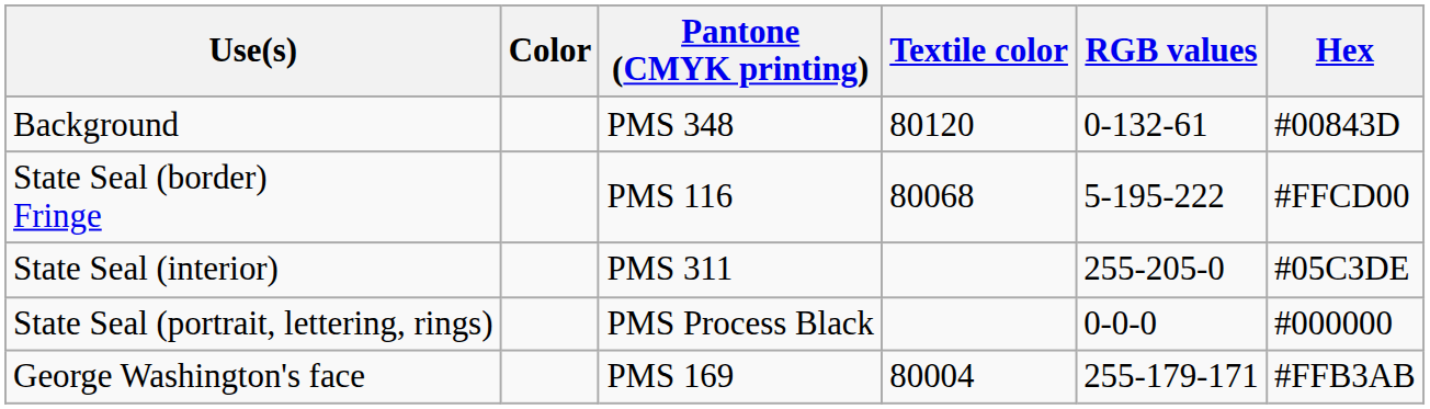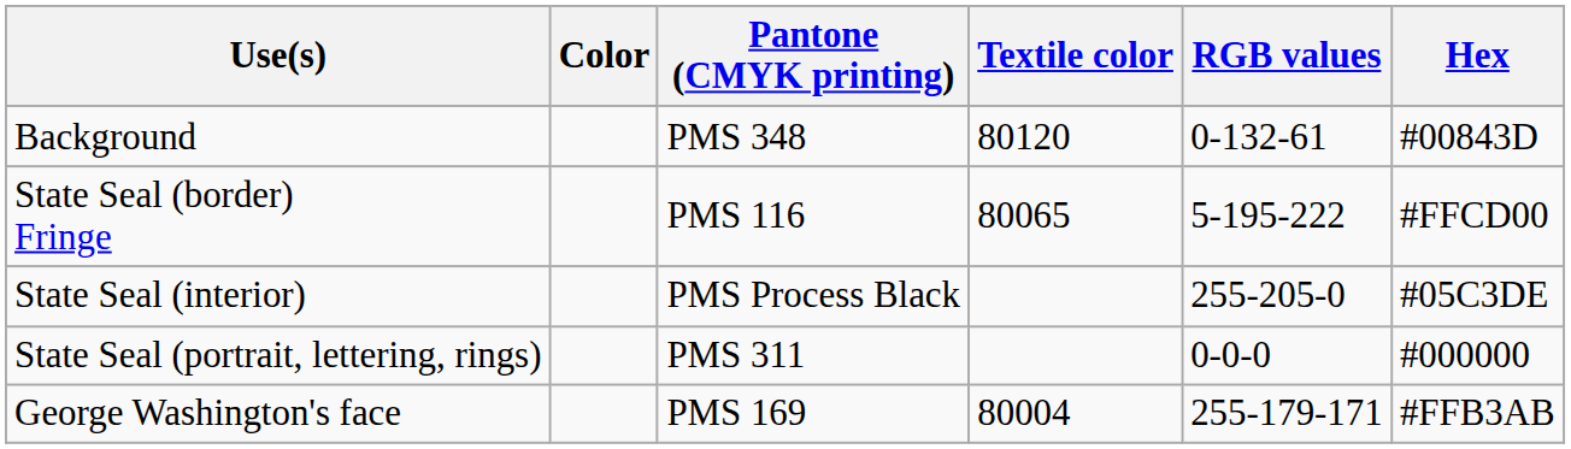 <table class="wikitable">
 <tr>
 <th>Use(s)</th>
 <th>Color</th>
 <th><a href='#'>Pantone</a><br>(<a href='#'>CMYK printing</a>)</th>
 <th><a href='#'>Textile color</a></th>
 <th><a href='#'>RGB values</a></th>
 <th><a href='#'>Hex</a></th>
 </tr>
 <tr>
 <td nowrap>Background</td>
 <td nowrap></td>
 <td>PMS 348</td>
 <td>80120</td>
 <td>0-132-61</td>
 <td>#00843D</td>
 </tr>
 <tr>
 <td nowrap>State Seal (border)<br><a href='#'>Fringe</a></td>
 <td nowrap></td>
 <td>PMS 116</td>
-<td>80068</td>
+<td>80065</td>
 <td>5-195-222</td>
 <td>#FFCD00</td>
 </tr>
 <tr>
 <td nowrap>State Seal (interior)</td>
 <td nowrap></td>
-<td>PMS 311</td>
+<td>PMS Process Black</td>
 <td></td>
 <td>255-205-0</td>
 <td>#05C3DE</td>
 </tr>
 <tr>
 <td nowrap>State Seal (portrait, lettering, rings)</td>
 <td nowrap></td>
-<td>PMS Process Black</td>
+<td>PMS 311</td>
 <td></td>
 <td>0-0-0</td>
 <td>#000000</td>
 </tr>
 <tr>
 <td nowrap>George Washington's face</td>
 <td nowrap></td>
 <td>PMS 169</td>
 <td>80004</td>
 <td>255-179-171</td>
 <td>#FFB3AB</td>
 </tr>
 </table>
